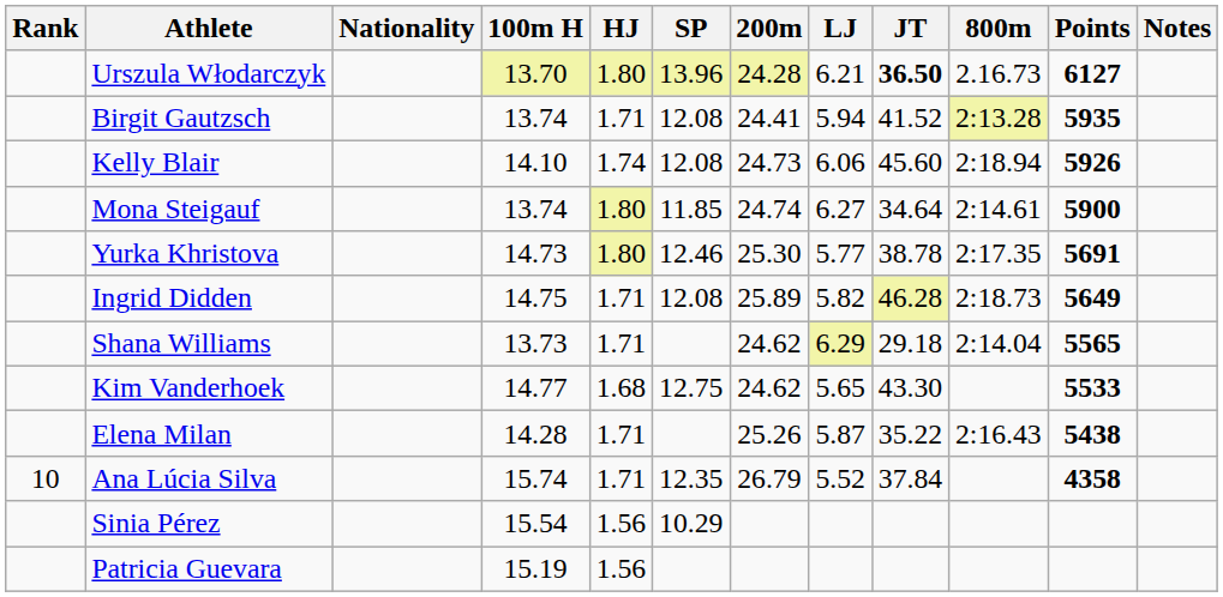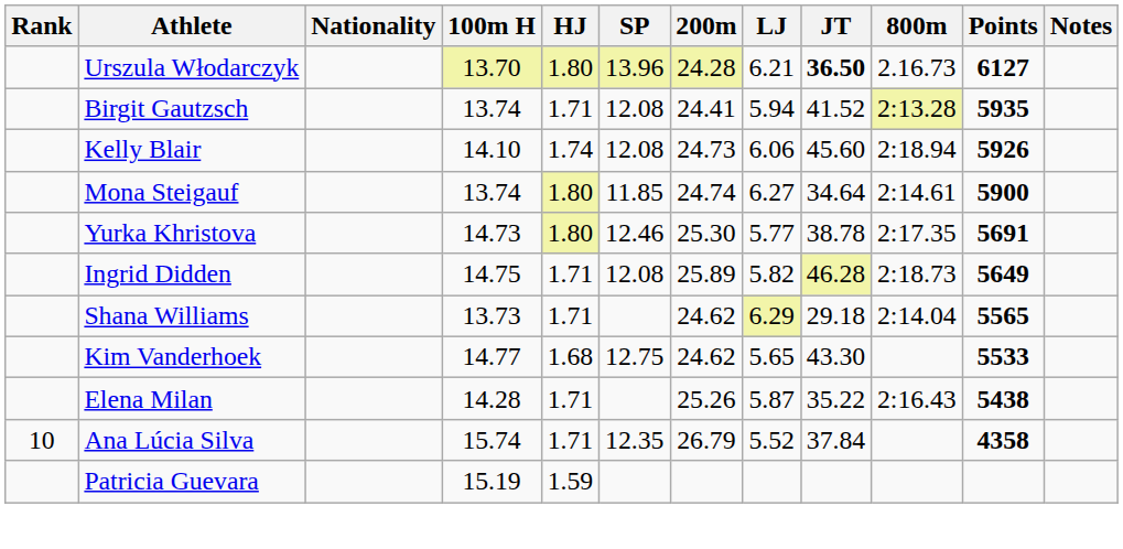 <table class="wikitable sortable" style=" text-align:center">
 <tr>
 <th>Rank</th>
 <th>Athlete</th>
 <th>Nationality</th>
 <th>100m H</th>
 <th>HJ</th>
 <th>SP</th>
 <th>200m</th>
 <th>LJ</th>
 <th>JT</th>
 <th>800m</th>
 <th>Points</th>
 <th>Notes</th>
 </tr>
 <tr>
 <td></td>
 <td align=left><a href='#'>Urszula Włodarczyk</a></td>
 <td align=left></td>
 <td bgcolor=#F2F5A9>13.70</td>
 <td bgcolor=#F2F5A9>1.80</td>
 <td bgcolor=#F2F5A9>13.96</td>
 <td bgcolor=#F2F5A9>24.28</td>
 <td>6.21</td>
 <td><strong>36.50</strong></td>
 <td>2.16.73</td>
 <td><strong>6127</strong></td>
 <td></td>
 </tr>
 <tr>
 <td></td>
 <td align=left><a href='#'>Birgit Gautzsch</a></td>
 <td align=left></td>
 <td>13.74</td>
 <td>1.71</td>
 <td>12.08</td>
 <td>24.41</td>
 <td>5.94</td>
 <td>41.52</td>
 <td bgcolor=#F2F5A9>2:13.28</td>
 <td><strong>5935</strong></td>
 <td></td>
 </tr>
 <tr>
 <td></td>
 <td align=left><a href='#'>Kelly Blair</a></td>
 <td align=left></td>
 <td>14.10</td>
 <td>1.74</td>
 <td>12.08</td>
 <td>24.73</td>
 <td>6.06</td>
 <td>45.60</td>
 <td>2:18.94</td>
 <td><strong>5926</strong></td>
 <td></td>
 </tr>
 <tr>
 <td></td>
 <td align=left><a href='#'>Mona Steigauf</a></td>
 <td align=left></td>
 <td>13.74</td>
 <td bgcolor=#F2F5A9>1.80</td>
 <td>11.85</td>
 <td>24.74</td>
 <td>6.27</td>
 <td>34.64</td>
 <td>2:14.61</td>
 <td><strong>5900</strong></td>
 <td></td>
 </tr>
 <tr>
 <td></td>
 <td align=left><a href='#'>Yurka Khristova</a></td>
 <td align=left></td>
 <td>14.73</td>
 <td bgcolor=#F2F5A9>1.80</td>
 <td>12.46</td>
 <td>25.30</td>
 <td>5.77</td>
 <td>38.78</td>
 <td>2:17.35</td>
 <td><strong>5691</strong></td>
 <td></td>
 </tr>
 <tr>
 <td></td>
 <td align=left><a href='#'>Ingrid Didden</a></td>
 <td align=left></td>
 <td>14.75</td>
 <td>1.71</td>
 <td>12.08</td>
 <td>25.89</td>
 <td>5.82</td>
 <td bgcolor=#F2F5A9>46.28</td>
 <td>2:18.73</td>
 <td><strong>5649</strong></td>
 <td></td>
 </tr>
 <tr>
 <td></td>
 <td align=left><a href='#'>Shana Williams</a></td>
 <td align=left></td>
 <td>13.73</td>
 <td>1.71</td>
 <td></td>
 <td>24.62</td>
 <td bgcolor=#F2F5A9>6.29</td>
 <td>29.18</td>
 <td>2:14.04</td>
 <td><strong>5565</strong></td>
 <td></td>
 </tr>
 <tr>
 <td></td>
 <td align=left><a href='#'>Kim Vanderhoek</a></td>
 <td align=left></td>
 <td>14.77</td>
 <td>1.68</td>
 <td>12.75</td>
 <td>24.62</td>
 <td>5.65</td>
 <td>43.30</td>
 <td></td>
 <td><strong>5533</strong></td>
 <td></td>
 </tr>
 <tr>
 <td></td>
 <td align=left><a href='#'>Elena Milan</a></td>
 <td align=left></td>
 <td>14.28</td>
 <td>1.71</td>
 <td></td>
 <td>25.26</td>
 <td>5.87</td>
 <td>35.22</td>
 <td>2:16.43</td>
 <td><strong>5438</strong></td>
 <td></td>
 </tr>
 <tr>
 <td>10</td>
 <td align=left><a href='#'>Ana Lúcia Silva</a></td>
 <td align=left></td>
 <td>15.74</td>
 <td>1.71</td>
 <td>12.35</td>
 <td>26.79</td>
 <td>5.52</td>
 <td>37.84</td>
 <td></td>
 <td><strong>4358</strong></td>
 <td></td>
 </tr>
 <tr>
 <td></td>
-<td align=left><a href='#'>Sinia Pérez</a></td>
-<td align=left></td>
-<td>15.54</td>
-<td>1.56</td>
-<td>10.29</td>
-<td></td>
-<td></td>
-<td></td>
-<td></td>
-<td><strong></strong></td>
-<td></td>
-</tr>
-<tr>
-<td></td>
 <td align=left><a href='#'>Patricia Guevara</a></td>
 <td align=left></td>
 <td>15.19</td>
-<td>1.56</td>
+<td>1.59</td>
 <td></td>
 <td></td>
 <td></td>
 <td></td>
 <td></td>
 <td><strong></strong></td>
 <td></td>
 </tr>
 </table>
